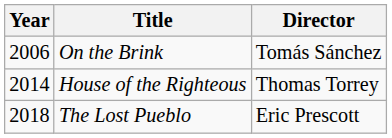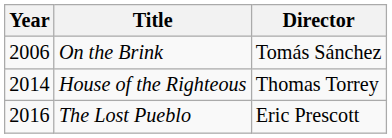 <table class="wikitable">
 <tr>
 <th>Year</th>
 <th>Title</th>
 <th>Director</th>
 </tr>
 <tr>
 <td>2006</td>
 <td><em>On the Brink</em></td>
 <td>Tomás Sánchez</td>
 </tr>
 <tr>
 <td>2014</td>
 <td><em>House of the Righteous</em></td>
 <td>Thomas Torrey</td>
 </tr>
 <tr>
-<td>2018</td>
+<td>2016</td>
 <td><em>The Lost Pueblo</em></td>
 <td>Eric Prescott</td>
 </tr>
 </table>
